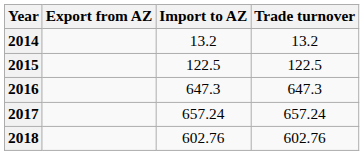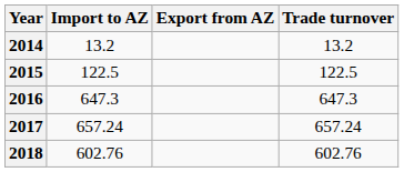 <table class="wikitable" style="text-align:center;">
 <tr>
 <th>Year</th>
+<th>Import to AZ</th>
 <th>Export from AZ</th>
-<th>Import to AZ</th>
 <th>Trade turnover</th>
 </tr>
 <tr>
 <th>2014</th>
+<td>13.2</td>
 <td></td>
-<td>13.2</td>
 <td>13.2</td>
 </tr>
 <tr>
 <th>2015</th>
+<td>122.5</td>
 <td></td>
-<td>122.5</td>
 <td>122.5</td>
 </tr>
 <tr>
 <th>2016</th>
+<td>647.3</td>
 <td></td>
-<td>647.3</td>
 <td>647.3</td>
 </tr>
 <tr>
 <th>2017</th>
+<td>657.24</td>
 <td></td>
-<td>657.24</td>
 <td>657.24</td>
 </tr>
 <tr>
 <th>2018</th>
+<td>602.76</td>
 <td></td>
-<td>602.76</td>
 <td>602.76</td>
 </tr>
 </table>
